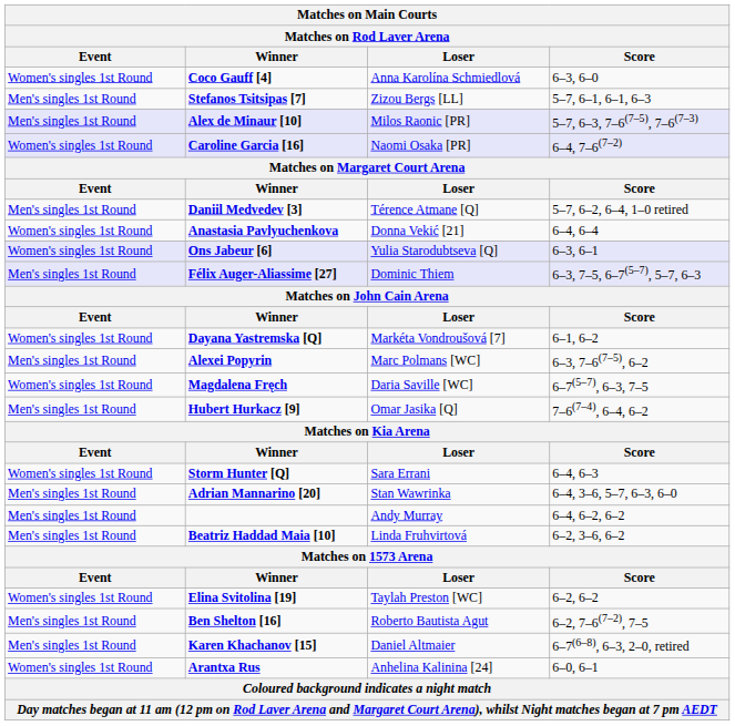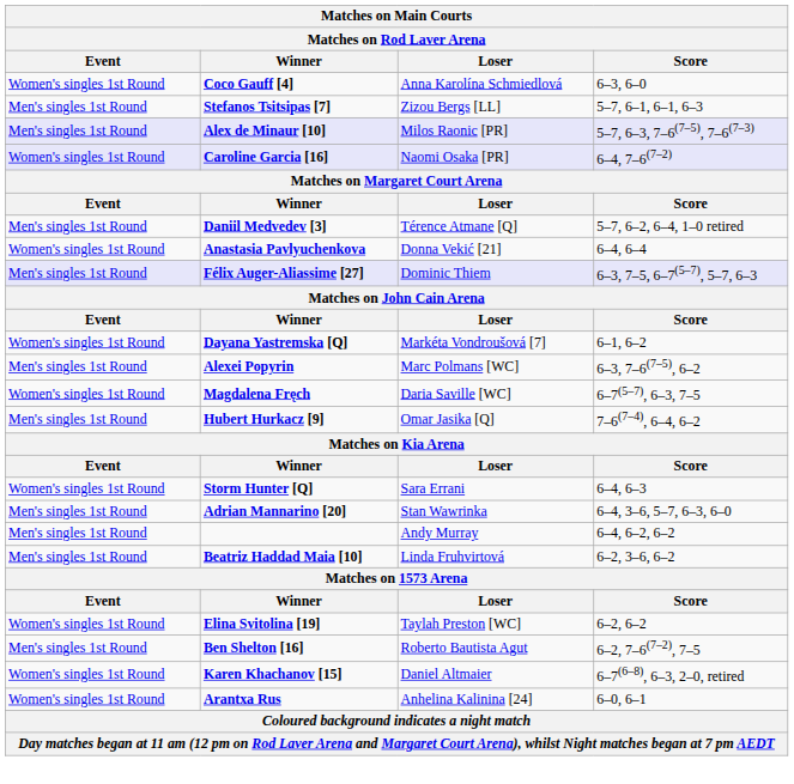 <table class="wikitable collapsible uncollapsed" style="margin:auto;">
 <tr>
 <th colspan=4><strong>Matches on Main Courts</strong></th>
 </tr>
 <tr>
 <th colspan=4><strong>Matches on <a href='#'>Rod Laver Arena</a></strong></th>
 </tr>
 <tr>
 <th style="width:220px;">Event</th>
 <th style="width:220px;">Winner</th>
 <th style="width:220px;">Loser</th>
 <th style="width:220px;">Score</th>
 </tr>
 <tr>
 <td><a href='#'>Women's singles 1st Round</a></td>
 <td><strong> <a href='#'>Coco Gauff</a> [4]</strong></td>
 <td> <a href='#'>Anna Karolína Schmiedlová</a></td>
 <td>6–3, 6–0</td>
 </tr>
 <tr>
 <td><a href='#'>Men's singles 1st Round</a></td>
 <td><strong> <a href='#'>Stefanos Tsitsipas</a> [7]</strong></td>
 <td> <a href='#'>Zizou Bergs</a> [LL]</td>
 <td>5–7, 6–1, 6–1, 6–3</td>
 </tr>
 <tr bgcolor=lavender>
 <td><a href='#'>Men's singles 1st Round</a></td>
 <td><strong> <a href='#'>Alex de Minaur</a> [10]</strong></td>
 <td> <a href='#'>Milos Raonic</a> [PR]</td>
 <td>5–7, 6–3, 7–6<sup>(7–5)</sup>, 7–6<sup>(7–3)</sup></td>
 </tr>
 <tr bgcolor=lavender>
 <td><a href='#'>Women's singles 1st Round</a></td>
 <td><strong> <a href='#'>Caroline Garcia</a> [16]</strong></td>
 <td> <a href='#'>Naomi Osaka</a> [PR]</td>
 <td>6–4, 7–6<sup>(7–2)</sup></td>
 </tr>
 <tr>
 <th colspan=4><strong>Matches on <a href='#'>Margaret Court Arena</a></strong></th>
 </tr>
 <tr>
 <th style="width:220px;">Event</th>
 <th style="width:220px;">Winner</th>
 <th style="width:220px;">Loser</th>
 <th style="width:220px;">Score</th>
 </tr>
 <tr>
 <td><a href='#'>Men's singles 1st Round</a></td>
 <td><strong> <a href='#'>Daniil Medvedev</a> [3]</strong></td>
 <td> <a href='#'>Térence Atmane</a> [Q]</td>
 <td>5–7, 6–2, 6–4, 1–0 retired</td>
 </tr>
 <tr>
 <td><a href='#'>Women's singles 1st Round</a></td>
 <td><strong> <a href='#'>Anastasia Pavlyuchenkova</a></strong></td>
 <td> <a href='#'>Donna Vekić</a> [21]</td>
 <td>6–4, 6–4</td>
-</tr>
-<tr bgcolor=lavender>
-<td><a href='#'>Women's singles 1st Round</a></td>
-<td><strong> <a href='#'>Ons Jabeur</a> [6]</strong></td>
-<td> <a href='#'>Yulia Starodubtseva</a> [Q]</td>
-<td>6–3, 6–1</td>
 </tr>
 <tr bgcolor=lavender>
 <td><a href='#'>Men's singles 1st Round</a></td>
 <td><strong> <a href='#'>Félix Auger-Aliassime</a> [27]</strong></td>
 <td> <a href='#'>Dominic Thiem</a></td>
 <td>6–3, 7–5, 6–7<sup>(5–7)</sup>, 5–7, 6–3</td>
 </tr>
 <tr>
 <th colspan=4><strong>Matches on <a href='#'>John Cain Arena</a></strong></th>
 </tr>
 <tr>
 <th style="width:220px;">Event</th>
 <th style="width:220px;">Winner</th>
 <th style="width:220px;">Loser</th>
 <th style="width:220px;">Score</th>
 </tr>
 <tr>
 <td><a href='#'>Women's singles 1st Round</a></td>
 <td><strong> <a href='#'>Dayana Yastremska</a> [Q]</strong></td>
 <td> <a href='#'>Markéta Vondroušová</a> [7]</td>
 <td>6–1, 6–2</td>
 </tr>
 <tr>
 <td><a href='#'>Men's singles 1st Round</a></td>
 <td><strong> <a href='#'>Alexei Popyrin</a></strong></td>
 <td> <a href='#'>Marc Polmans</a> [WC]</td>
 <td>6–3, 7–6<sup>(7–5)</sup>, 6–2</td>
 </tr>
 <tr>
 <td><a href='#'>Women's singles 1st Round</a></td>
 <td><strong> <a href='#'>Magdalena Fręch</a></strong></td>
 <td> <a href='#'>Daria Saville</a> [WC]</td>
 <td>6–7<sup>(5–7)</sup>, 6–3, 7–5</td>
 </tr>
 <tr>
 <td><a href='#'>Men's singles 1st Round</a></td>
 <td><strong> <a href='#'>Hubert Hurkacz</a> [9]</strong></td>
 <td> <a href='#'>Omar Jasika</a> [Q]</td>
 <td>7–6<sup>(7–4)</sup>, 6–4, 6–2</td>
 </tr>
 <tr>
 <th colspan=4><strong>Matches on <a href='#'>Kia Arena</a></strong></th>
 </tr>
 <tr>
 <th style="width:220px;">Event</th>
 <th style="width:220px;">Winner</th>
 <th style="width:220px;">Loser</th>
 <th style="width:220px;">Score</th>
 </tr>
 <tr>
 <td><a href='#'>Women's singles 1st Round</a></td>
 <td><strong> <a href='#'>Storm Hunter</a> [Q]</strong></td>
 <td> <a href='#'>Sara Errani</a></td>
 <td>6–4, 6–3</td>
 </tr>
 <tr>
 <td><a href='#'>Men's singles 1st Round</a></td>
 <td><strong> <a href='#'>Adrian Mannarino</a> [20]</strong></td>
 <td> <a href='#'>Stan Wawrinka</a></td>
 <td>6–4, 3–6, 5–7, 6–3, 6–0</td>
 </tr>
 <tr>
 <td><a href='#'>Men's singles 1st Round</a></td>
 <td><strong></strong></td>
 <td> <a href='#'>Andy Murray</a></td>
 <td>6–4, 6–2, 6–2</td>
 </tr>
 <tr>
 <td><a href='#'>Men's singles 1st Round</a></td>
 <td><strong> <a href='#'>Beatriz Haddad Maia</a> [10]</strong></td>
 <td> <a href='#'>Linda Fruhvirtová</a></td>
 <td>6–2, 3–6, 6–2</td>
 </tr>
 <tr>
 <th colspan=4><strong>Matches on <a href='#'>1573 Arena</a></strong></th>
 </tr>
 <tr>
 <th style="width:220px;">Event</th>
 <th style="width:220px;">Winner</th>
 <th style="width:220px;">Loser</th>
 <th style="width:220px;">Score</th>
 </tr>
 <tr>
 <td><a href='#'>Women's singles 1st Round</a></td>
 <td><strong> <a href='#'>Elina Svitolina</a> [19]</strong></td>
 <td> <a href='#'>Taylah Preston</a> [WC]</td>
 <td>6–2, 6–2</td>
 </tr>
 <tr>
 <td><a href='#'>Men's singles 1st Round</a></td>
 <td><strong> <a href='#'>Ben Shelton</a> [16]</strong></td>
 <td> <a href='#'>Roberto Bautista Agut</a></td>
 <td>6–2, 7–6<sup>(7–2)</sup>, 7–5</td>
 </tr>
 <tr>
-<td><a href='#'>Men's singles 1st Round</a></td>
+<td><a href='#'>Women's singles 1st Round</a></td>
 <td><strong> <a href='#'>Karen Khachanov</a> [15]</strong></td>
 <td> <a href='#'>Daniel Altmaier</a></td>
 <td>6–7<sup>(6–8)</sup>, 6–3, 2–0, retired</td>
 </tr>
 <tr>
 <td><a href='#'>Women's singles 1st Round</a></td>
 <td><strong> <a href='#'>Arantxa Rus</a></strong></td>
 <td> <a href='#'>Anhelina Kalinina</a> [24]</td>
 <td>6–0, 6–1</td>
 </tr>
 <tr>
 <th colspan=4><em>Coloured background indicates a night match</em></th>
 </tr>
 <tr>
 <th colspan=4><em>Day matches began at 11 am (12 pm on <a href='#'>Rod Laver Arena</a> and <a href='#'>Margaret Court Arena</a>), whilst Night matches began at 7 pm <a href='#'>AEDT</a></em></th>
 </tr>
 </table>
